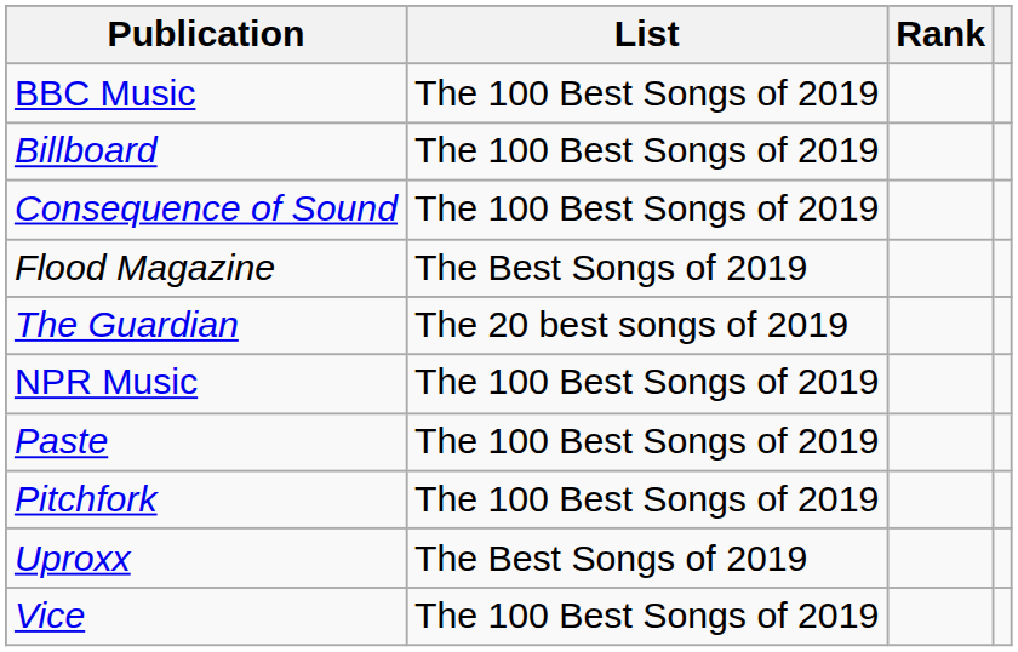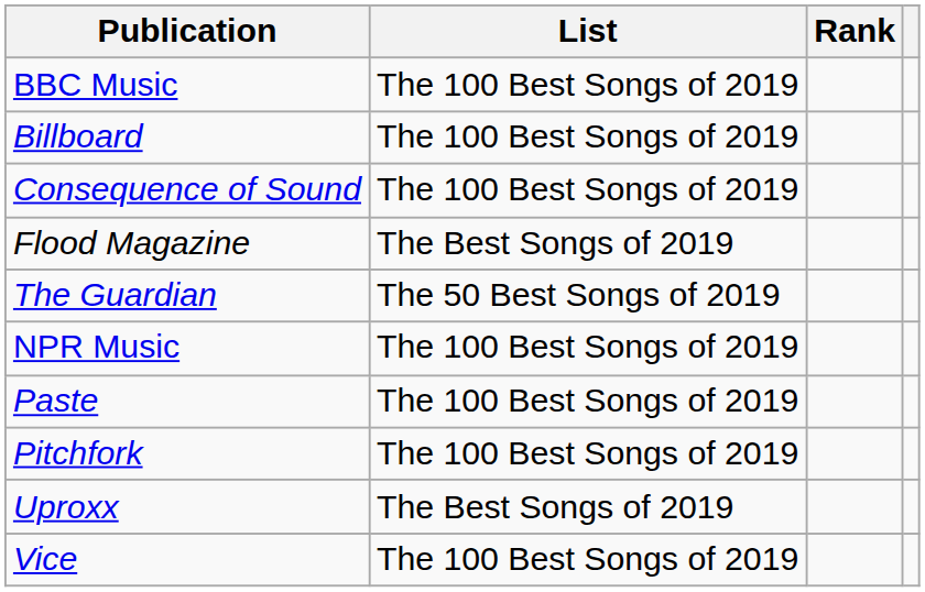 <table class="sortable wikitable">
 <tr>
 <th>Publication</th>
 <th>List</th>
 <th>Rank</th>
 <th class="unsortable"></th>
 </tr>
 <tr>
 <td><a href='#'>BBC Music</a></td>
 <td>The 100 Best Songs of 2019</td>
 <td></td>
 <td></td>
 </tr>
 <tr>
 <td><em><a href='#'>Billboard</a></em></td>
 <td>The 100 Best Songs of 2019</td>
 <td></td>
 <td></td>
 </tr>
 <tr>
 <td><em><a href='#'>Consequence of Sound</a></em></td>
 <td>The 100 Best Songs of 2019</td>
 <td></td>
 <td></td>
 </tr>
 <tr>
 <td><em>Flood Magazine</em></td>
 <td>The Best Songs of 2019</td>
 <td></td>
 <td></td>
 </tr>
 <tr>
 <td><em><a href='#'>The Guardian</a></em></td>
-<td>The 20 best songs of 2019</td>
+<td>The 50 Best Songs of 2019</td>
 <td></td>
 <td></td>
 </tr>
 <tr>
 <td><a href='#'>NPR Music</a></td>
 <td>The 100 Best Songs of 2019</td>
 <td></td>
 <td></td>
 </tr>
 <tr>
 <td><em><a href='#'>Paste</a></em></td>
 <td>The 100 Best Songs of 2019</td>
 <td></td>
 <td></td>
 </tr>
 <tr>
 <td><em><a href='#'>Pitchfork</a></em></td>
 <td>The 100 Best Songs of 2019</td>
 <td></td>
 <td></td>
 </tr>
 <tr>
 <td><em><a href='#'>Uproxx</a></em></td>
 <td>The Best Songs of 2019</td>
 <td></td>
 <td></td>
 </tr>
 <tr>
 <td><em><a href='#'>Vice</a></em></td>
 <td>The 100 Best Songs of 2019</td>
 <td></td>
 <td></td>
 </tr>
 </table>
